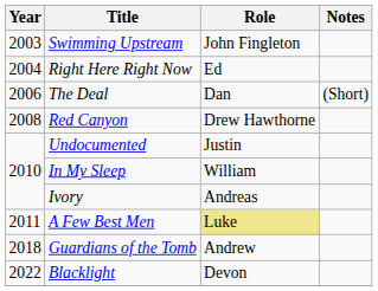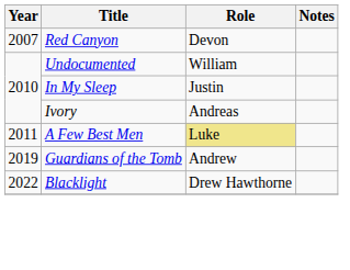 <table class="wikitable sortable">
 <tr>
 <th>Year</th>
 <th>Title</th>
 <th>Role</th>
 <th>Notes</th>
 </tr>
 <tr>
-<td>2003</td>
-<td><em><a href='#'>Swimming Upstream</a></em></td>
-<td>John Fingleton</td>
-<td></td>
-</tr>
-<tr>
-<td>2004</td>
-<td><em>Right Here Right Now</em></td>
-<td>Ed</td>
-<td></td>
-</tr>
-<tr>
-<td>2006</td>
-<td><em>The Deal</em></td>
-<td>Dan</td>
-<td>(Short)</td>
-</tr>
-<tr>
-<td>2008</td>
+<td>2007</td>
 <td><em><a href='#'>Red Canyon</a></em></td>
-<td>Drew Hawthorne</td>
+<td>Devon</td>
 <td></td>
 </tr>
 <tr>
 <td rowspan="3">2010</td>
 <td><em><a href='#'>Undocumented</a></em></td>
-<td>Justin</td>
+<td>William</td>
 <td></td>
 </tr>
 <tr>
 <td><em><a href='#'>In My Sleep</a></em></td>
-<td>William</td>
+<td>Justin</td>
 <td></td>
 </tr>
 <tr>
 <td><em>Ivory</em></td>
 <td>Andreas</td>
 <td></td>
 </tr>
 <tr>
 <td>2011</td>
 <td><em><a href='#'>A Few Best Men</a></em></td>
 <td style="background: khaki;">Luke</td>
 <td></td>
 </tr>
 <tr>
-<td>2018</td>
+<td>2019</td>
 <td><em><a href='#'>Guardians of the Tomb</a></em></td>
 <td>Andrew</td>
 <td></td>
 </tr>
 <tr>
 <td>2022</td>
 <td><em><a href='#'>Blacklight</a></em></td>
-<td>Devon</td>
+<td>Drew Hawthorne</td>
 <td></td>
 </tr>
 <tr>
 </tr>
 </table>
